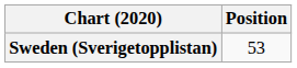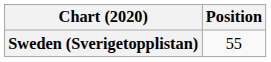 <table class="wikitable plainrowheaders" style="text-align:center">
 <tr>
 <th scope="col">Chart (2020)</th>
 <th scope="col">Position</th>
 </tr>
 <tr>
 <th scope="row">Sweden (Sverigetopplistan)</th>
-<td>53</td>
+<td>55</td>
 </tr>
 </table>
